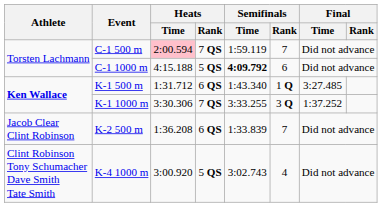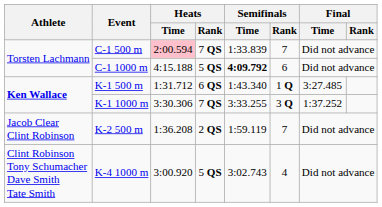 <table class="wikitable" style="font-size:90%">
 <tr>
 <th rowspan=2>Athlete</th>
 <th rowspan=2>Event</th>
 <th colspan=2>Heats</th>
 <th colspan=2>Semifinals</th>
 <th colspan=2>Final</th>
 </tr>
 <tr style="font-size:95%">
 <th>Time</th>
 <th>Rank</th>
 <th>Time</th>
 <th>Rank</th>
 <th>Time</th>
 <th>Rank</th>
 </tr>
 <tr align=center>
 <td align=left rowspan=2><a href='#'>Torsten Lachmann</a></td>
 <td align=left><a href='#'>C-1 500 m</a></td>
 <td style="background: pink;">2:00.594</td>
 <td>7 <strong>QS</strong></td>
-<td>1:59.119</td>
+<td>1:33.839</td>
 <td>7</td>
 <td colspan=2>Did not advance</td>
 </tr>
 <tr align=center>
 <td align=left><a href='#'>C-1 1000 m</a></td>
 <td>4:15.188</td>
 <td>5 <strong>QS</strong></td>
 <td><strong>4:09.792</strong></td>
 <td>6</td>
 <td colspan=2>Did not advance</td>
 </tr>
 <tr align=center>
 <td align=left rowspan=2><strong><a href='#'>Ken Wallace</a></strong></td>
 <td align=left><a href='#'>K-1 500 m</a></td>
 <td>1:31.712</td>
 <td>6 <strong>QS</strong></td>
 <td>1:43.340</td>
 <td>1 <strong>Q</strong></td>
 <td>3:27.485</td>
 <td></td>
 </tr>
 <tr align=center>
 <td align=left><a href='#'>K-1 1000 m</a></td>
 <td>3:30.306</td>
 <td>7 <strong>QS</strong></td>
 <td>3:33.255</td>
 <td>3 <strong>Q</strong></td>
 <td>1:37.252</td>
 <td></td>
 </tr>
 <tr align=center>
 <td align=left><a href='#'>Jacob Clear</a><br><a href='#'>Clint Robinson</a></td>
 <td align=left><a href='#'>K-2 500 m</a></td>
 <td>1:36.208</td>
-<td>6 <strong>QS</strong></td>
-<td>1:33.839</td>
+<td>2 <strong>QS</strong></td>
+<td>1:59.119</td>
 <td>7</td>
 <td colspan=2>Did not advance</td>
 </tr>
 <tr align=center>
 <td align=left><a href='#'>Clint Robinson</a><br> <a href='#'>Tony Schumacher</a><br><a href='#'>Dave Smith</a><br><a href='#'>Tate Smith</a></td>
 <td align=left><a href='#'>K-4 1000 m</a></td>
 <td>3:00.920</td>
 <td>5 <strong>QS</strong></td>
 <td>3:02.743</td>
 <td>4</td>
 <td colspan=2>Did not advance</td>
 </tr>
 </table>
